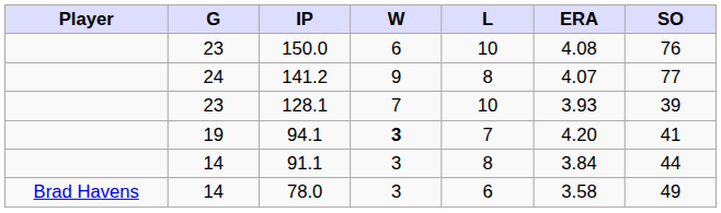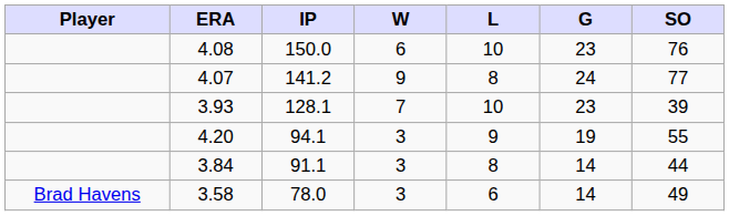 <table class="wikitable sortable">
 <tr>
 <th style="background:#ddf; width:16%;">Player</th>
-<th style="background:#ddf; width:9%;">G</th>
+<th style="background:#ddf; width:9%;">ERA</th>
 <th style="background:#ddf; width:9%;">IP</th>
 <th style="background:#ddf; width:9%;">W</th>
 <th style="background:#ddf; width:9%;">L</th>
-<th style="background:#ddf; width:9%;">ERA</th>
+<th style="background:#ddf; width:9%;">G</th>
 <th style="background:#ddf; width:9%;">SO</th>
 </tr>
 <tr style="text-align:center;">
 <td></td>
-<td>23</td>
+<td>4.08</td>
 <td>150.0</td>
 <td>6</td>
 <td>10</td>
-<td>4.08</td>
+<td>23</td>
 <td>76</td>
 </tr>
 <tr style="text-align:center;">
 <td></td>
-<td>24</td>
+<td>4.07</td>
 <td>141.2</td>
 <td>9</td>
 <td>8</td>
-<td>4.07</td>
+<td>24</td>
 <td>77</td>
 </tr>
 <tr style="text-align:center;">
 <td></td>
-<td>23</td>
+<td>3.93</td>
 <td>128.1</td>
 <td>7</td>
 <td>10</td>
-<td>3.93</td>
+<td>23</td>
 <td>39</td>
 </tr>
 <tr style="text-align:center;">
 <td></td>
+<td>4.20</td>
+<td>94.1</td>
+<td>3</td>
+<td>9</td>
 <td>19</td>
-<td>94.1</td>
-<td><strong>3</strong></td>
-<td>7</td>
-<td>4.20</td>
-<td>41</td>
+<td>55</td>
 </tr>
 <tr style="text-align:center;">
 <td></td>
-<td>14</td>
+<td>3.84</td>
 <td>91.1</td>
 <td>3</td>
 <td>8</td>
-<td>3.84</td>
+<td>14</td>
 <td>44</td>
 </tr>
 <tr align=center>
 <td><a href='#'>Brad Havens</a></td>
-<td>14</td>
+<td>3.58</td>
 <td>78.0</td>
 <td>3</td>
 <td>6</td>
-<td>3.58</td>
+<td>14</td>
 <td>49</td>
 </tr>
 </table>
